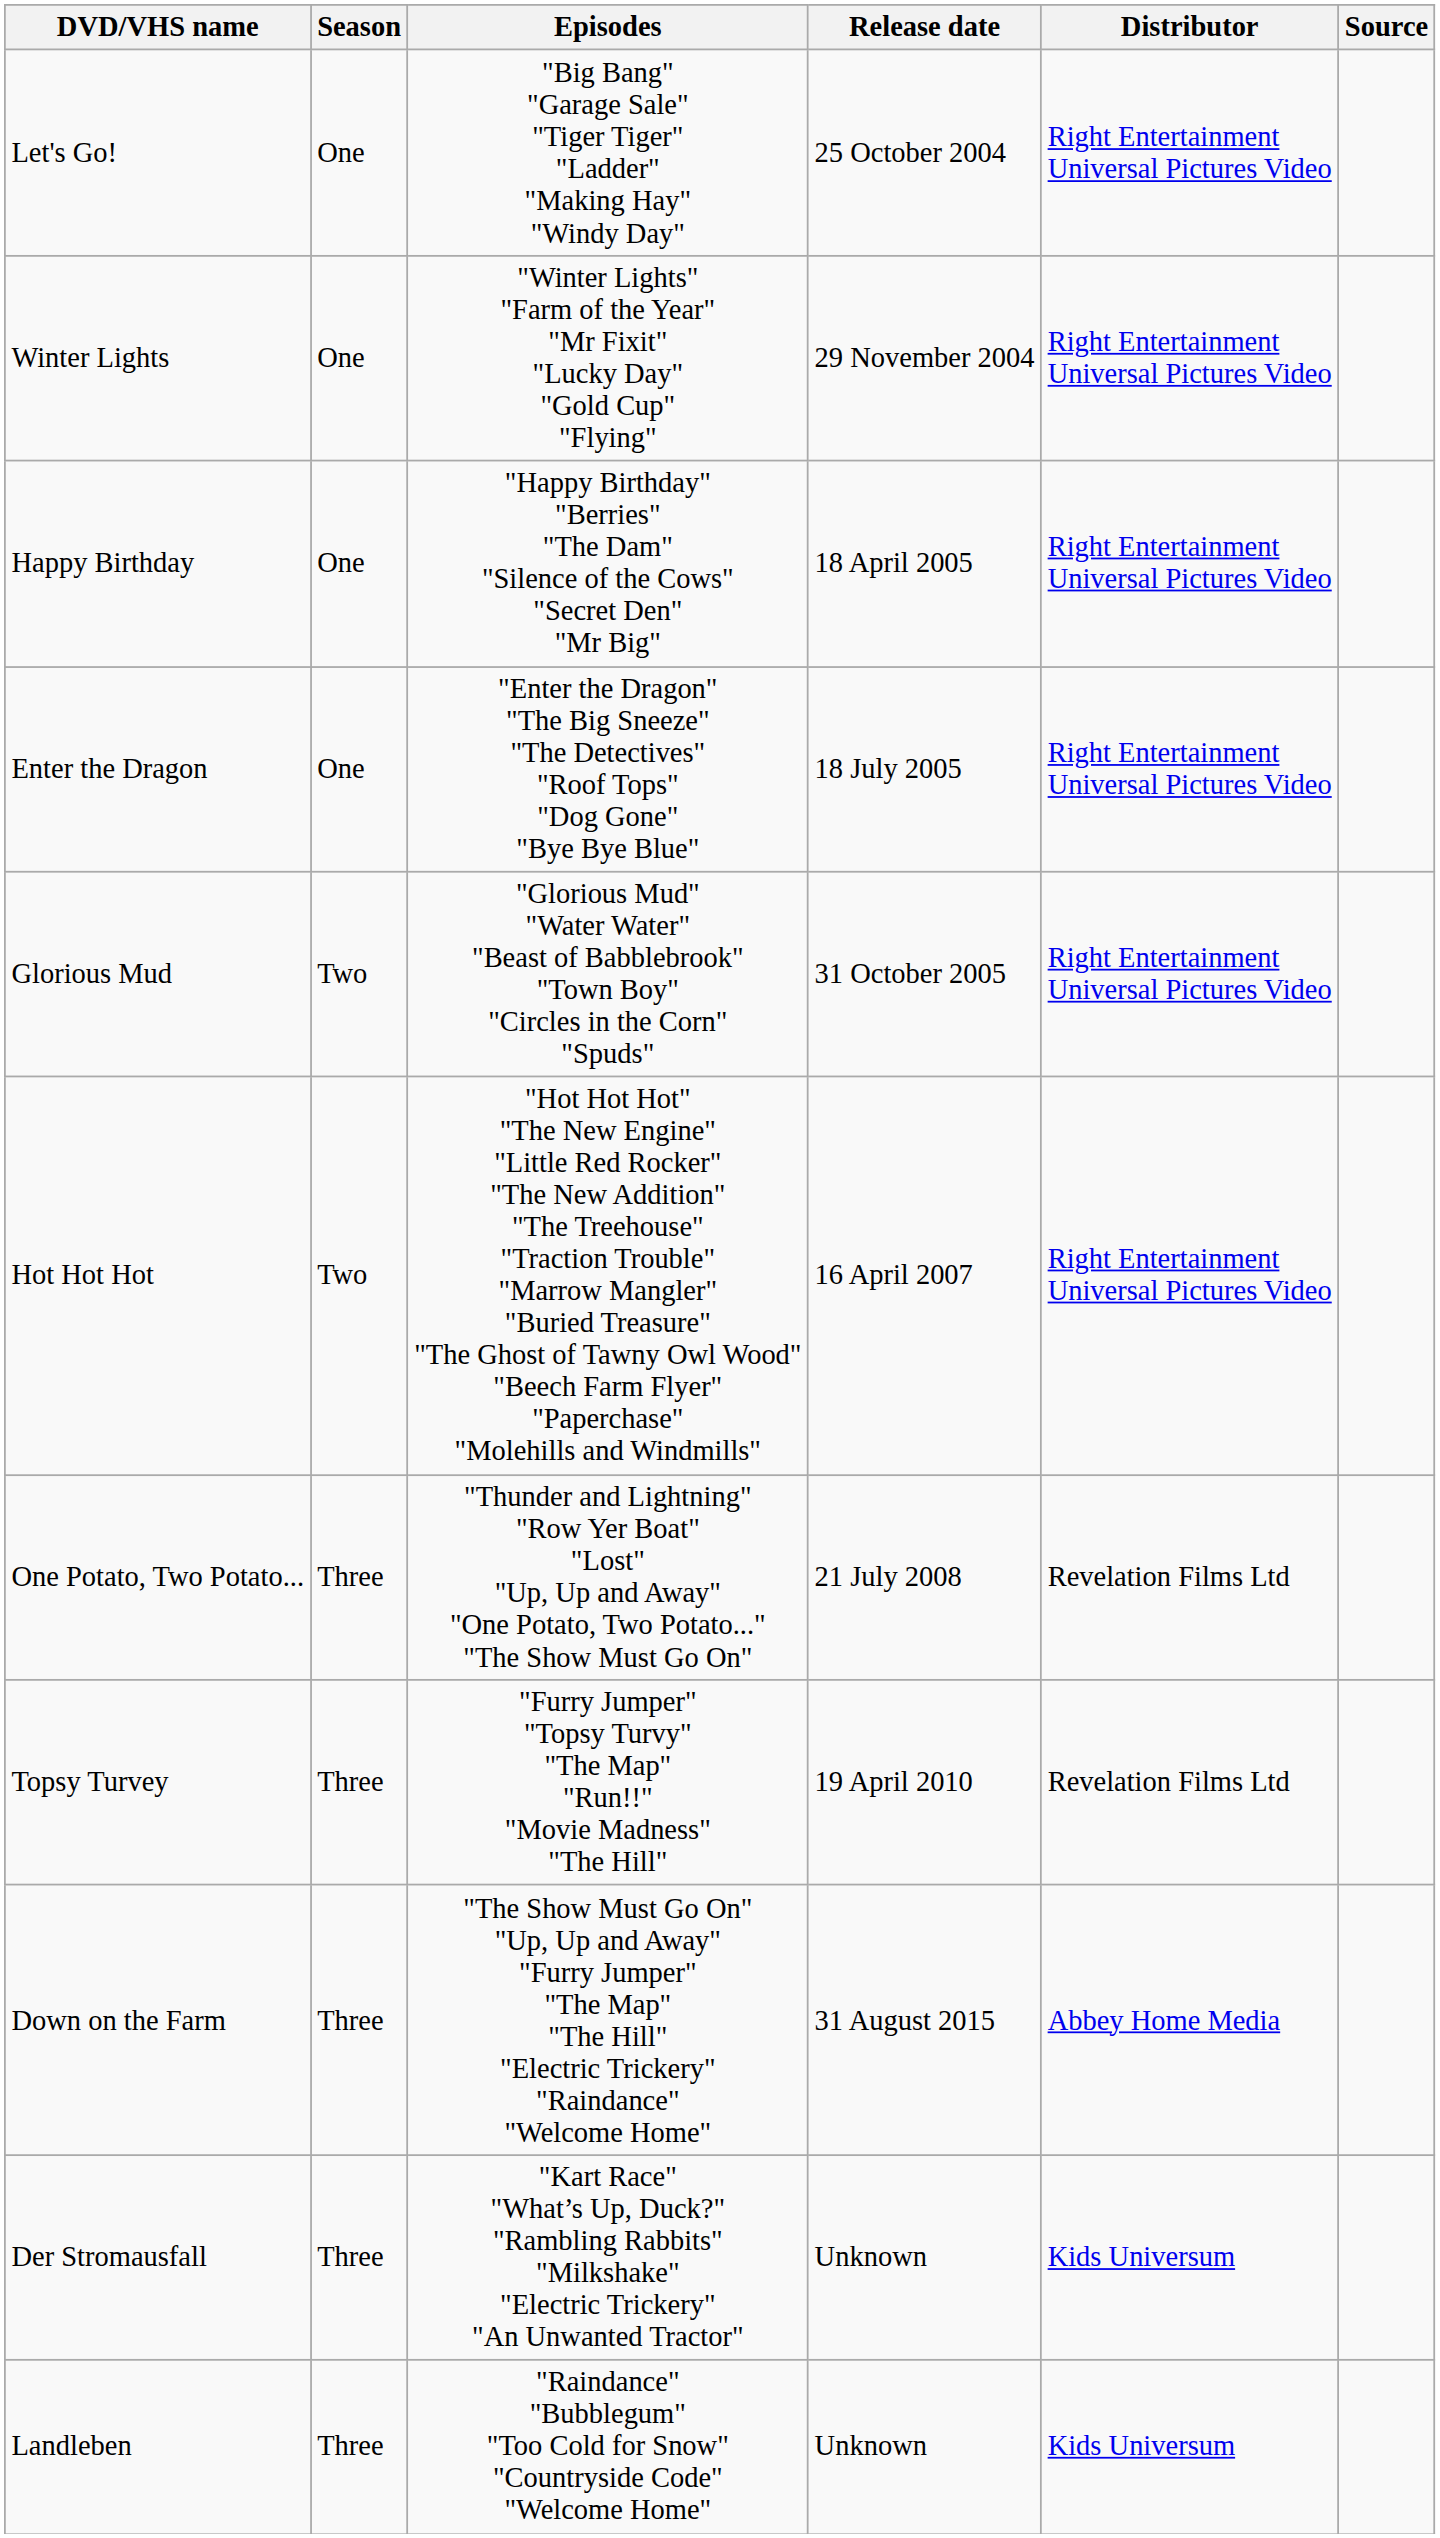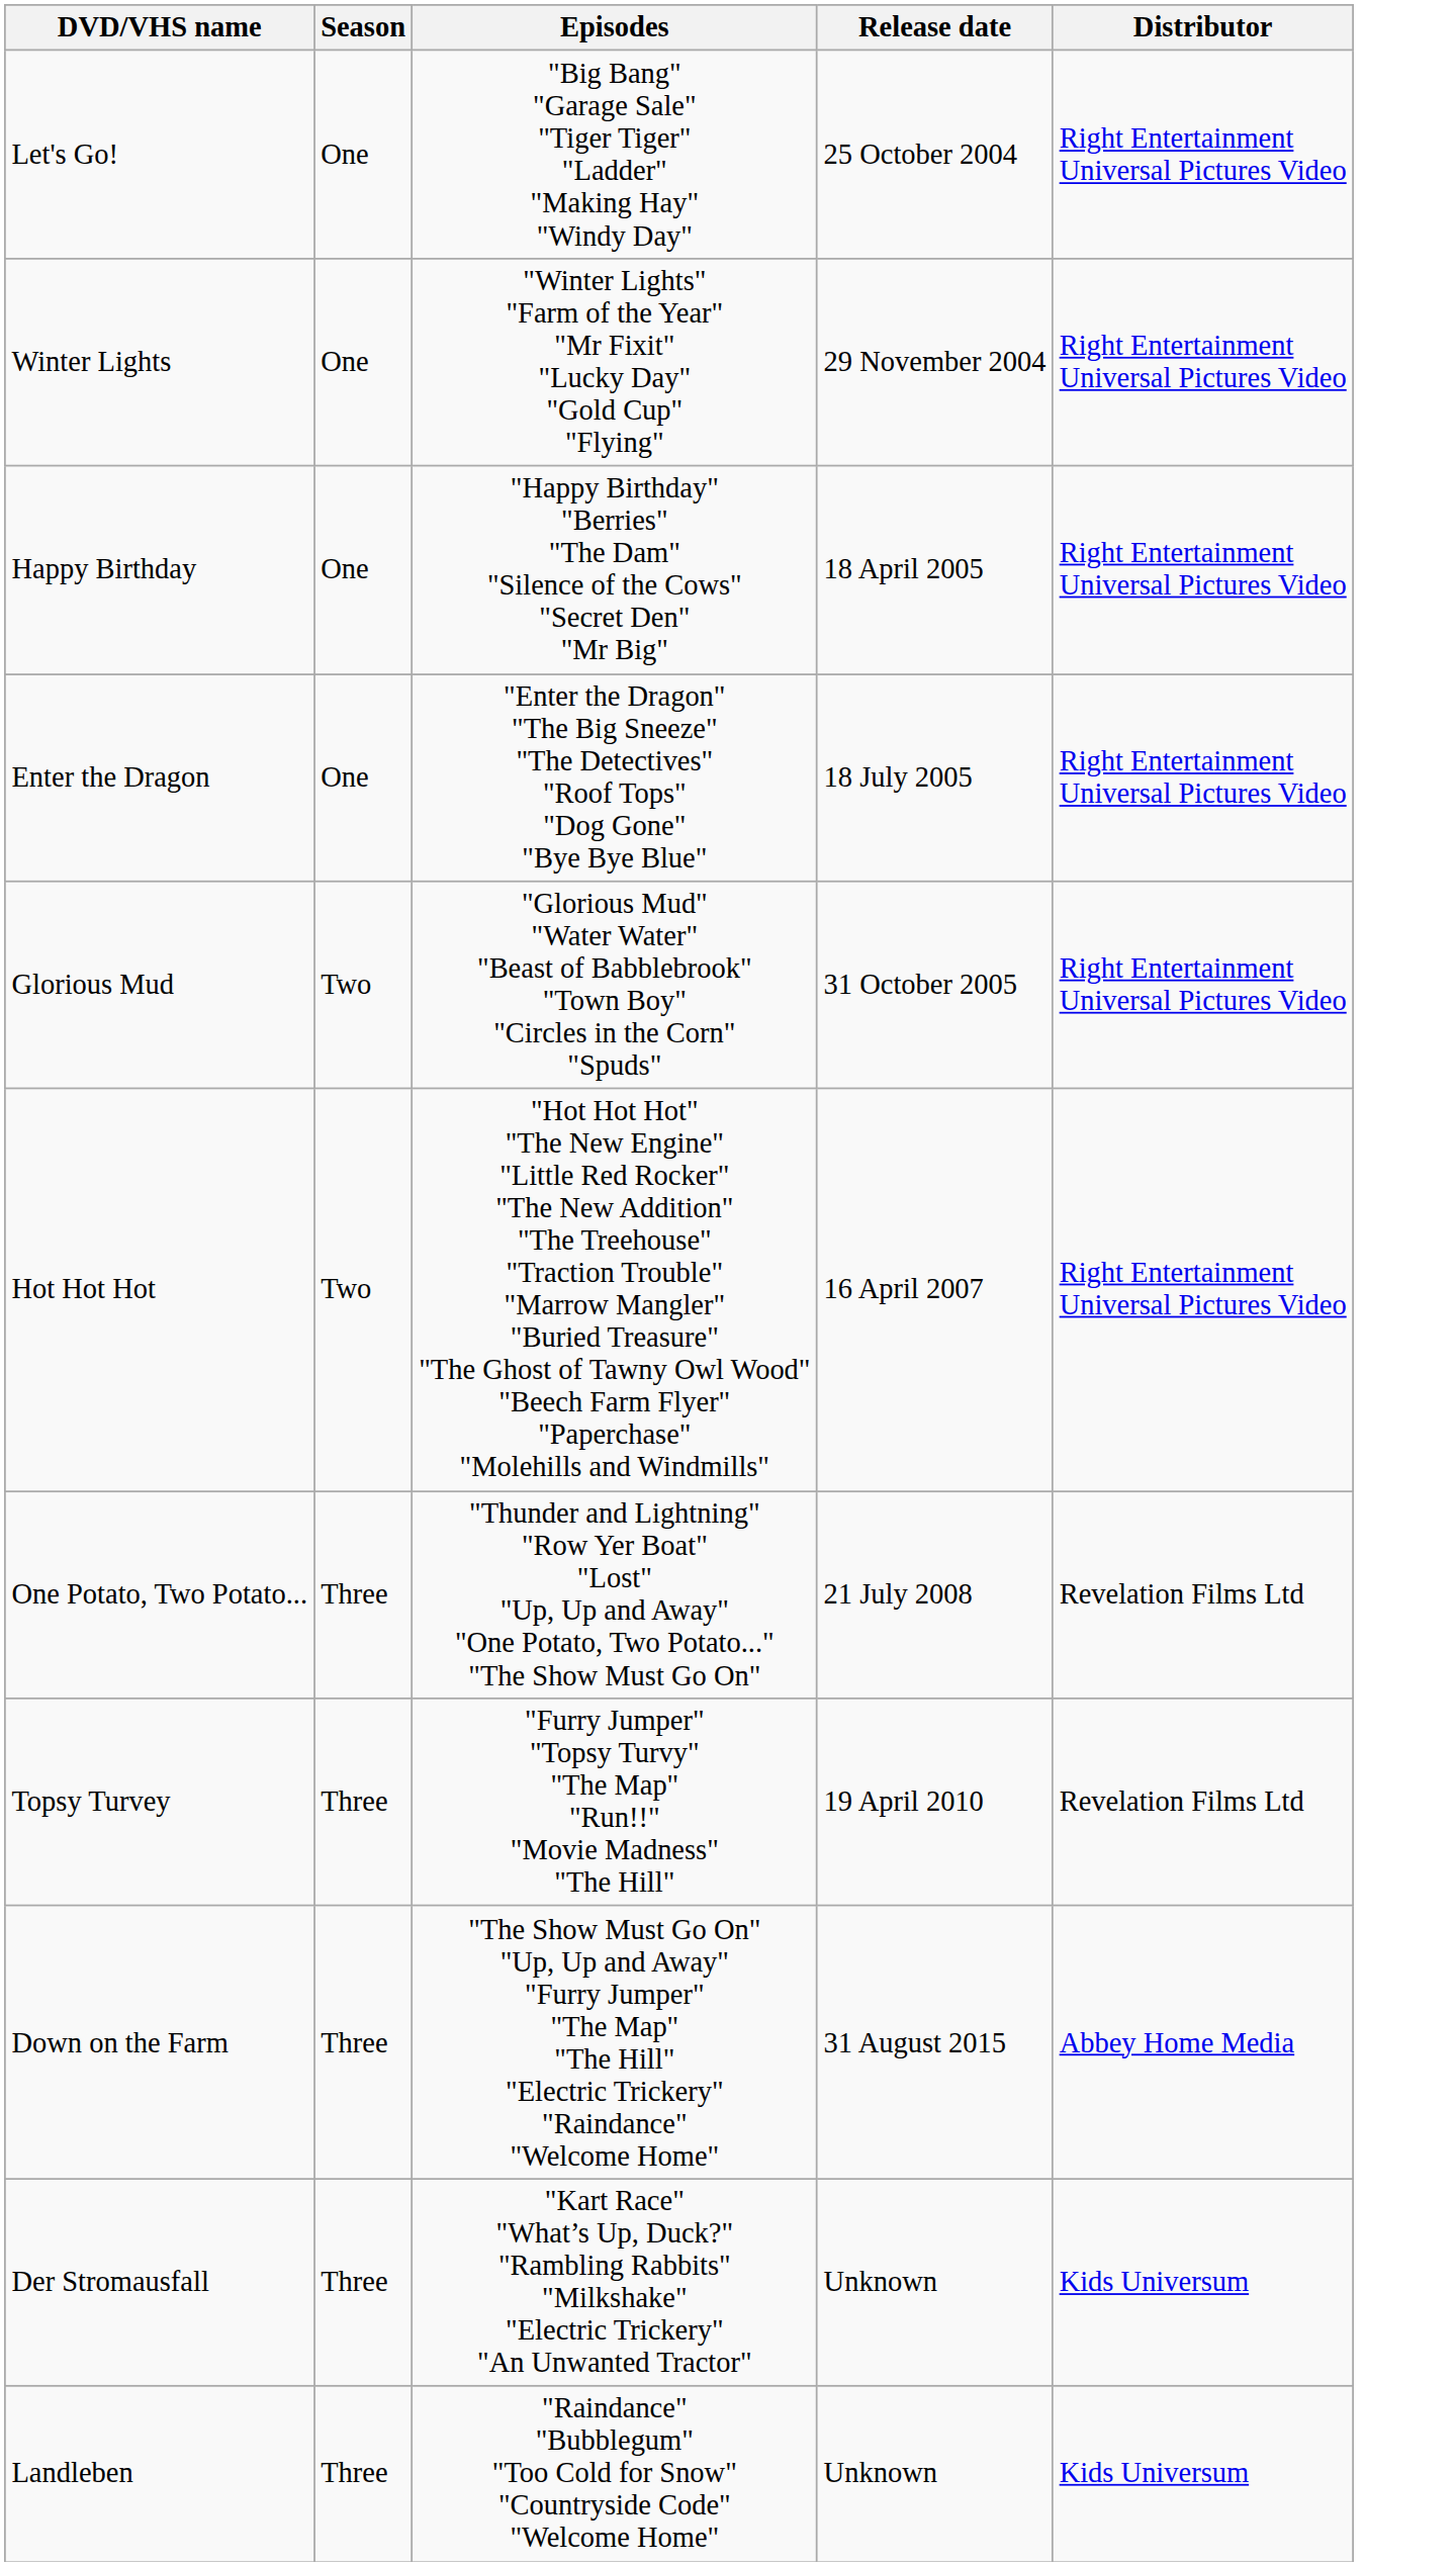 <table class="wikitable">
 <tr>
 <th>DVD/VHS name</th>
 <th>Season</th>
 <th>Episodes</th>
 <th>Release date</th>
 <th>Distributor</th>
-<th>Source</th>
 </tr>
 <tr>
 <td>Let's Go!</td>
 <td>One</td>
 <td style="text-align:center;">"Big Bang"<br>"Garage Sale"<br>"Tiger Tiger"<br>"Ladder"<br>"Making Hay"<br>"Windy Day"</td>
 <td>25 October 2004</td>
 <td><a href='#'>Right Entertainment</a><br><a href='#'>Universal Pictures Video</a></td>
-<td></td>
 </tr>
 <tr>
 <td>Winter Lights</td>
 <td>One</td>
 <td style="text-align:center;">"Winter Lights"<br>"Farm of the Year"<br>"Mr Fixit"<br>"Lucky Day"<br>"Gold Cup"<br>"Flying"</td>
 <td>29 November 2004</td>
 <td><a href='#'>Right Entertainment</a><br><a href='#'>Universal Pictures Video</a></td>
-<td></td>
 </tr>
 <tr>
 <td>Happy Birthday</td>
 <td>One</td>
 <td style="text-align:center;">"Happy Birthday"<br>"Berries"<br>"The Dam"<br>"Silence of the Cows"<br>"Secret Den"<br>"Mr Big"</td>
 <td>18 April 2005</td>
 <td><a href='#'>Right Entertainment</a><br><a href='#'>Universal Pictures Video</a></td>
-<td></td>
 </tr>
 <tr>
 <td>Enter the Dragon</td>
 <td>One</td>
 <td style="text-align:center;">"Enter the Dragon"<br>"The Big Sneeze"<br>"The Detectives"<br>"Roof Tops"<br>"Dog Gone"<br>"Bye Bye Blue"</td>
 <td>18 July 2005</td>
 <td><a href='#'>Right Entertainment</a><br><a href='#'>Universal Pictures Video</a></td>
-<td></td>
 </tr>
 <tr>
 <td>Glorious Mud</td>
 <td>Two</td>
 <td style="text-align:center;">"Glorious Mud"<br>"Water Water"<br>"Beast of Babblebrook"<br>"Town Boy"<br>"Circles in the Corn"<br>"Spuds"</td>
 <td>31 October 2005</td>
 <td><a href='#'>Right Entertainment</a><br><a href='#'>Universal Pictures Video</a></td>
-<td></td>
 </tr>
 <tr>
 <td>Hot Hot Hot</td>
 <td>Two</td>
 <td style="text-align:center;">"Hot Hot Hot"<br>"The New Engine"<br>"Little Red Rocker"<br>"The New Addition"<br>"The Treehouse"<br>"Traction Trouble"<br>"Marrow Mangler"<br>"Buried Treasure"<br>"The Ghost of Tawny Owl Wood"<br>"Beech Farm Flyer"<br>"Paperchase"<br>"Molehills and Windmills"</td>
 <td>16 April 2007</td>
 <td><a href='#'>Right Entertainment</a><br><a href='#'>Universal Pictures Video</a></td>
-<td></td>
 </tr>
 <tr>
 <td>One Potato, Two Potato...</td>
 <td>Three</td>
 <td style="text-align:center;">"Thunder and Lightning"<br>"Row Yer Boat"<br>"Lost"<br>"Up, Up and Away"<br>"One Potato, Two Potato..."<br>"The Show Must Go On"</td>
 <td>21 July 2008</td>
 <td>Revelation Films Ltd</td>
-<td></td>
 </tr>
 <tr>
 <td>Topsy Turvey</td>
 <td>Three</td>
 <td style="text-align:center;">"Furry Jumper"<br>"Topsy Turvy"<br>"The Map"<br>"Run!!"<br>"Movie Madness"<br>"The Hill"</td>
 <td>19 April 2010</td>
 <td>Revelation Films Ltd</td>
-<td></td>
 </tr>
 <tr>
 <td>Down on the Farm</td>
 <td>Three</td>
 <td style="text-align:center;">"The Show Must Go On"<br>"Up, Up and Away"<br>"Furry Jumper"<br>"The Map"<br>"The Hill"<br>"Electric Trickery"<br>"Raindance"<br>"Welcome Home"</td>
 <td>31 August 2015</td>
 <td><a href='#'>Abbey Home Media</a></td>
-<td></td>
 </tr>
 <tr>
 <td>Der Stromausfall</td>
 <td>Three</td>
 <td style="text-align:center;">"Kart Race"<br>"What’s Up, Duck?"<br>"Rambling Rabbits"<br>"Milkshake"<br>"Electric Trickery"<br>"An Unwanted Tractor"</td>
 <td>Unknown</td>
 <td><a href='#'>Kids Universum</a></td>
-<td></td>
 </tr>
 <tr>
 <td>Landleben</td>
 <td>Three</td>
 <td style="text-align:center;">"Raindance"<br>"Bubblegum"<br>"Too Cold for Snow"<br>"Countryside Code"<br>"Welcome Home"</td>
 <td>Unknown</td>
 <td><a href='#'>Kids Universum</a></td>
-<td></td>
 </tr>
 </table>
